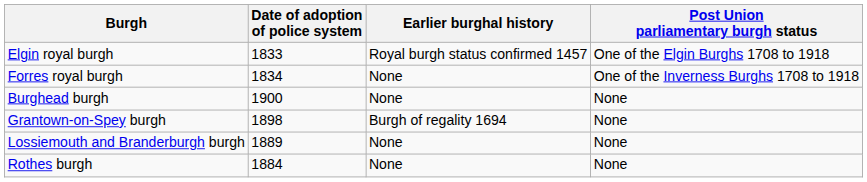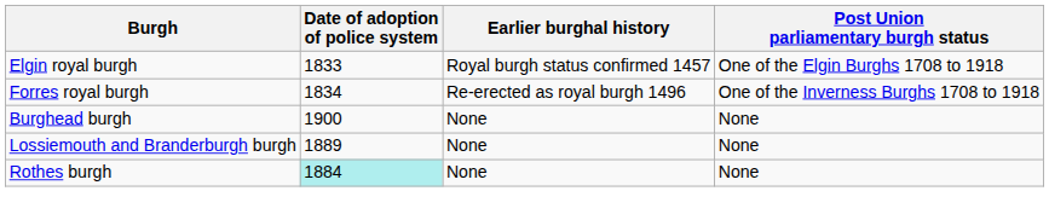 <table class="wikitable">
 <tr>
 <th>Burgh</th>
 <th>Date of adoption <br> of police system</th>
 <th>Earlier burghal history</th>
 <th><a href='#'>Post Union</a> <br> <a href='#'>parliamentary burgh</a> status</th>
 </tr>
 <tr>
 <td><a href='#'>Elgin</a> royal burgh</td>
 <td>1833</td>
 <td>Royal burgh status confirmed 1457</td>
 <td>One of the <a href='#'>Elgin Burghs</a> 1708 to 1918</td>
 </tr>
 <tr>
 <td><a href='#'>Forres</a> royal burgh</td>
 <td>1834</td>
-<td>None</td>
+<td>Re-erected as royal burgh 1496</td>
 <td>One of the <a href='#'>Inverness Burghs</a> 1708 to 1918</td>
 </tr>
 <tr>
 <td><a href='#'>Burghead</a> burgh</td>
 <td>1900</td>
 <td>None</td>
-<td>None</td>
-</tr>
-<tr>
-<td><a href='#'>Grantown-on-Spey</a> burgh</td>
-<td>1898</td>
-<td>Burgh of regality 1694</td>
 <td>None</td>
 </tr>
 <tr>
 <td><a href='#'>Lossiemouth and Branderburgh</a> burgh</td>
 <td>1889</td>
 <td>None</td>
 <td>None</td>
 </tr>
 <tr>
 <td><a href='#'>Rothes</a> burgh</td>
-<td>1884</td>
+<td style="background: paleturquoise;">1884</td>
 <td>None</td>
 <td>None</td>
 </tr>
 </table>
